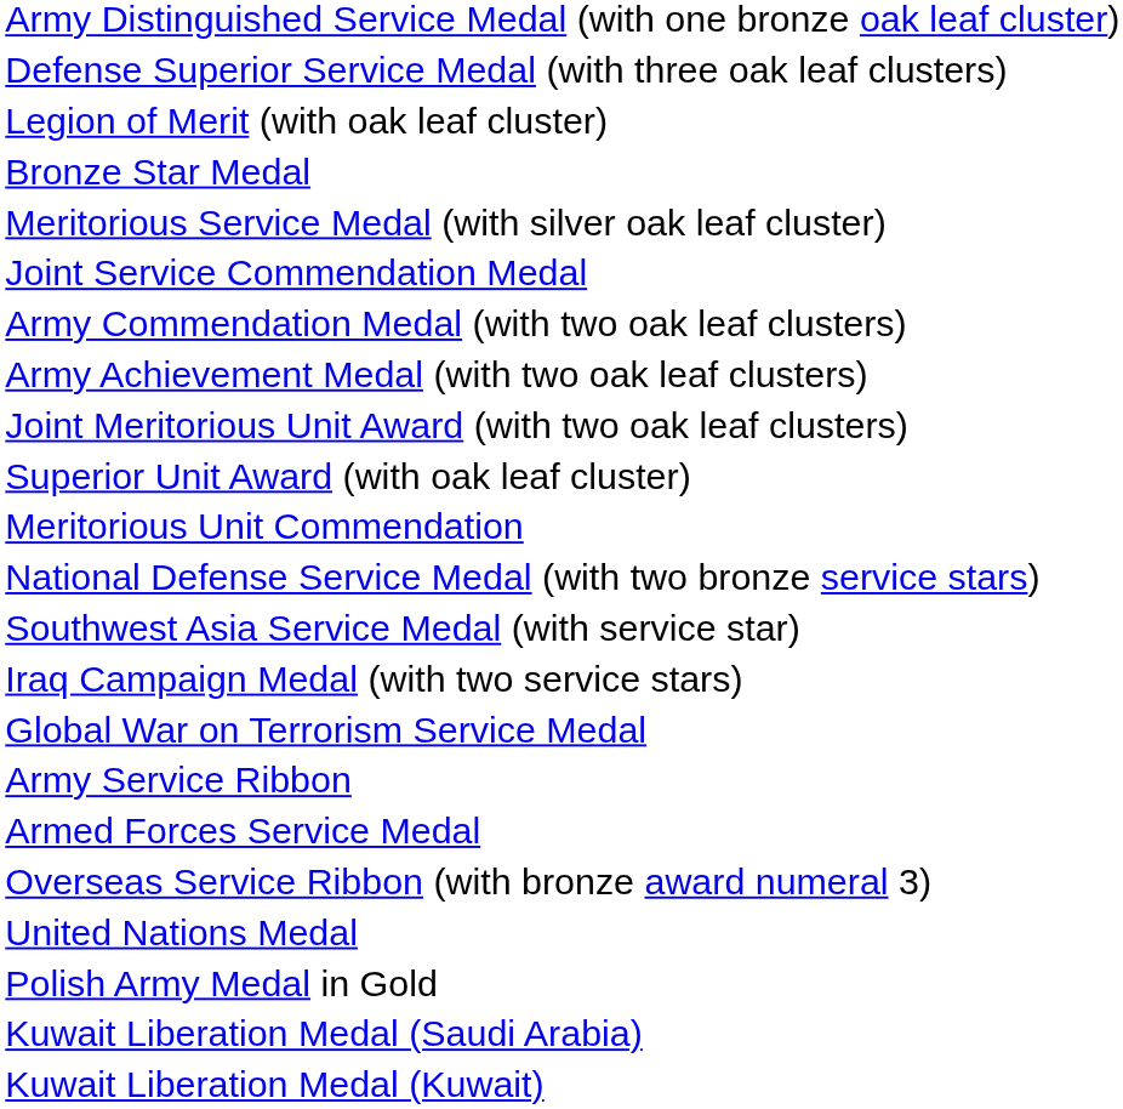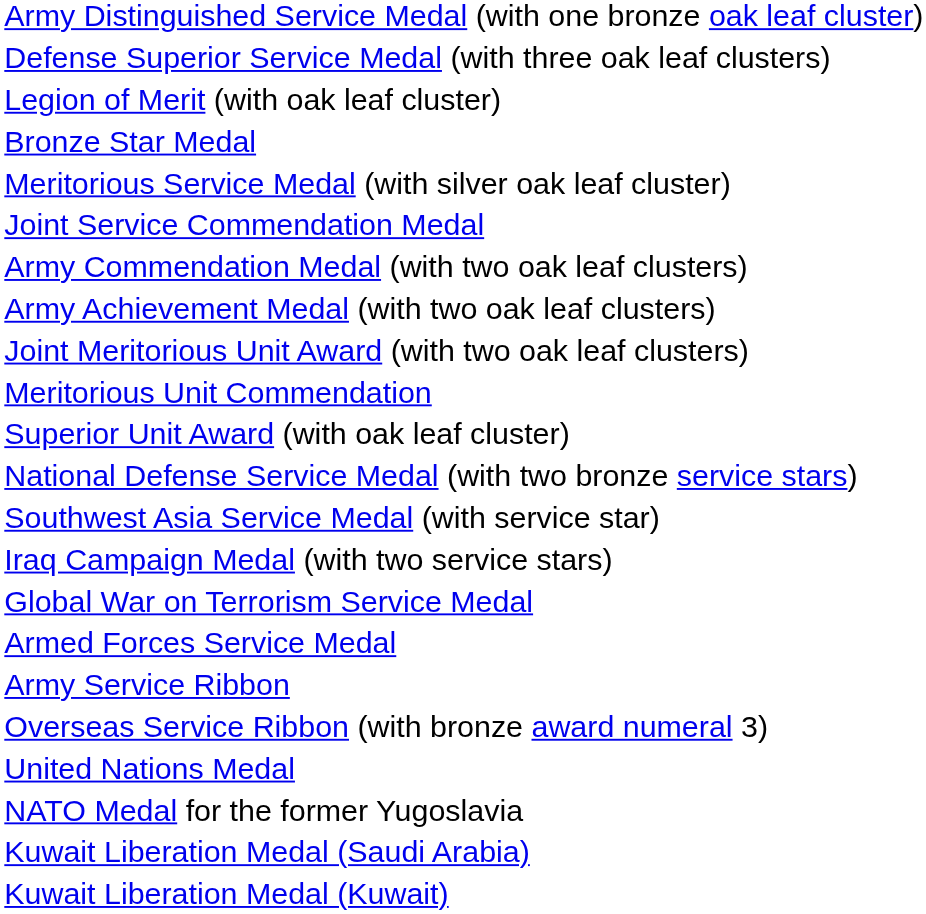 <table>
 <tr>
 <td></td>
 <td><a href='#'>Army Distinguished Service Medal</a> (with one bronze <a href='#'>oak leaf cluster</a>)</td>
 </tr>
 <tr>
 <td><span></span><span></span><span></span></td>
 <td><a href='#'>Defense Superior Service Medal</a> (with three oak leaf clusters)</td>
 </tr>
 <tr>
 <td></td>
 <td><a href='#'>Legion of Merit</a> (with oak leaf cluster)</td>
 </tr>
 <tr>
 <td></td>
 <td><a href='#'>Bronze Star Medal</a></td>
 </tr>
 <tr>
 <td></td>
 <td><a href='#'>Meritorious Service Medal</a> (with silver oak leaf cluster)</td>
 </tr>
 <tr>
 <td></td>
 <td><a href='#'>Joint Service Commendation Medal</a></td>
 </tr>
 <tr>
 <td><span></span><span></span></td>
 <td><a href='#'>Army Commendation Medal</a> (with two oak leaf clusters)</td>
 </tr>
 <tr>
 <td><span></span><span></span></td>
 <td><a href='#'>Army Achievement Medal</a> (with two oak leaf clusters)</td>
 </tr>
 <tr>
 <td><span></span><span></span></td>
 <td><a href='#'>Joint Meritorious Unit Award</a> (with two oak leaf clusters)</td>
 </tr>
 <tr>
 <td></td>
-<td><a href='#'>Superior Unit Award</a> (with oak leaf cluster)</td>
+<td><a href='#'>Meritorious Unit Commendation</a></td>
 </tr>
 <tr>
 <td></td>
-<td><a href='#'>Meritorious Unit Commendation</a></td>
+<td><a href='#'>Superior Unit Award</a> (with oak leaf cluster)</td>
 </tr>
 <tr>
 <td><span></span><span></span></td>
 <td><a href='#'>National Defense Service Medal</a> (with two bronze <a href='#'>service stars</a>)</td>
 </tr>
 <tr>
 <td></td>
 <td><a href='#'>Southwest Asia Service Medal</a> (with service star)</td>
 </tr>
 <tr>
 <td><span></span><span></span></td>
 <td><a href='#'>Iraq Campaign Medal</a> (with two service stars)</td>
 </tr>
 <tr>
 <td></td>
 <td><a href='#'>Global War on Terrorism Service Medal</a></td>
 </tr>
 <tr>
 <td></td>
-<td><a href='#'>Army Service Ribbon</a></td>
+<td><a href='#'>Armed Forces Service Medal</a></td>
 </tr>
 <tr>
 <td></td>
-<td><a href='#'>Armed Forces Service Medal</a></td>
+<td><a href='#'>Army Service Ribbon</a></td>
 </tr>
 <tr>
 <td><span></span></td>
 <td><a href='#'>Overseas Service Ribbon</a> (with bronze <a href='#'>award numeral</a> 3)</td>
 </tr>
 <tr>
 <td></td>
 <td><a href='#'>United Nations Medal</a></td>
 </tr>
 <tr>
 <td></td>
-<td><a href='#'>Polish Army Medal</a> in Gold</td>
+<td><a href='#'>NATO Medal</a> for the former Yugoslavia</td>
 </tr>
 <tr>
 <td></td>
 <td><a href='#'>Kuwait Liberation Medal (Saudi Arabia)</a></td>
 </tr>
 <tr>
 <td></td>
 <td><a href='#'>Kuwait Liberation Medal (Kuwait)</a></td>
 </tr>
 </table>
